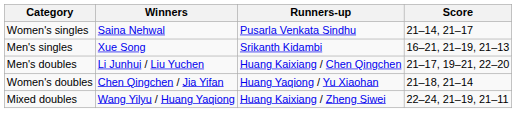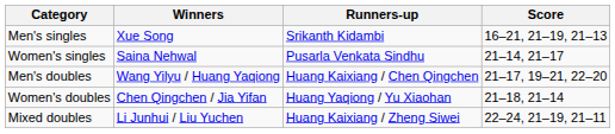 <table class=wikitable style="white-space:nowrap;">
 <tr>
 <th>Category</th>
 <th>Winners</th>
 <th>Runners-up</th>
 <th>Score</th>
 </tr>
 <tr>
+<td>Men's singles</td>
+<td> <a href='#'>Xue Song</a></td>
+<td> <a href='#'>Srikanth Kidambi</a></td>
+<td>16–21, 21–19, 21–13</td>
+</tr>
+<tr>
 <td>Women's singles</td>
 <td> <a href='#'>Saina Nehwal</a></td>
 <td> <a href='#'>Pusarla Venkata Sindhu</a></td>
 <td>21–14, 21–17</td>
 </tr>
 <tr>
-<td>Men's singles</td>
-<td> <a href='#'>Xue Song</a></td>
-<td> <a href='#'>Srikanth Kidambi</a></td>
-<td>16–21, 21–19, 21–13</td>
-</tr>
-<tr>
 <td>Men's doubles</td>
-<td> <a href='#'>Li Junhui</a> / <a href='#'>Liu Yuchen</a></td>
+<td> <a href='#'>Wang Yilyu</a> / <a href='#'>Huang Yaqiong</a></td>
 <td> <a href='#'>Huang Kaixiang</a> / <a href='#'>Chen Qingchen</a></td>
 <td>21–17, 19–21, 22–20</td>
 </tr>
 <tr>
 <td>Women's doubles</td>
 <td> <a href='#'>Chen Qingchen</a> / <a href='#'>Jia Yifan</a></td>
 <td> <a href='#'>Huang Yaqiong</a> / <a href='#'>Yu Xiaohan</a></td>
 <td>21–18, 21–14</td>
 </tr>
 <tr>
 <td>Mixed doubles</td>
-<td> <a href='#'>Wang Yilyu</a> / <a href='#'>Huang Yaqiong</a></td>
+<td> <a href='#'>Li Junhui</a> / <a href='#'>Liu Yuchen</a></td>
 <td> <a href='#'>Huang Kaixiang</a> / <a href='#'>Zheng Siwei</a></td>
 <td>22–24, 21–19, 21–11</td>
 </tr>
 </table>
